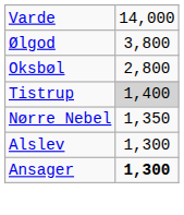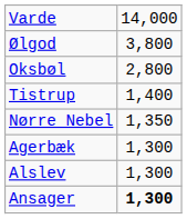 <table class="wikitable" style="margin-right:1em">
 <tr>
 <td><a href='#'>Varde</a></td>
 <td align="center">14,000</td>
 </tr>
 <tr>
 <td><a href='#'>Ølgod</a></td>
 <td align="center">3,800</td>
 </tr>
 <tr>
 <td><a href='#'>Oksbøl</a></td>
 <td align="center">2,800</td>
 </tr>
 <tr>
 <td><a href='#'>Tistrup</a></td>
-<td align="center" style="background: lightgrey;">1,400</td>
+<td align="center">1,400</td>
 </tr>
 <tr>
 <td><a href='#'>Nørre Nebel</a></td>
 <td align="center">1,350</td>
+</tr>
+<tr>
+<td><a href='#'>Agerbæk</a></td>
+<td align="center">1,300</td>
 </tr>
 <tr>
 <td><a href='#'>Alslev</a></td>
 <td align="center">1,300</td>
 </tr>
 <tr>
 <td><a href='#'>Ansager</a></td>
 <td align="center"><strong>1,300</strong></td>
 </tr>
 </table>
